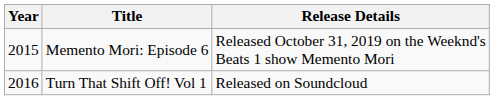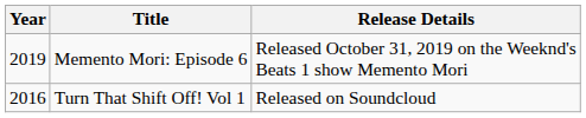 <table class="wikitable">
 <tr>
 <th>Year</th>
 <th>Title</th>
 <th>Release Details</th>
 </tr>
 <tr>
-<td>2015</td>
+<td>2019</td>
 <td>Memento Mori: Episode 6</td>
 <td>Released October 31, 2019 on the Weeknd's<br>Beats 1 show Memento Mori</td>
 </tr>
 <tr>
 <td>2016</td>
 <td>Turn That Shift Off! Vol 1</td>
 <td>Released on Soundcloud</td>
 </tr>
 </table>
